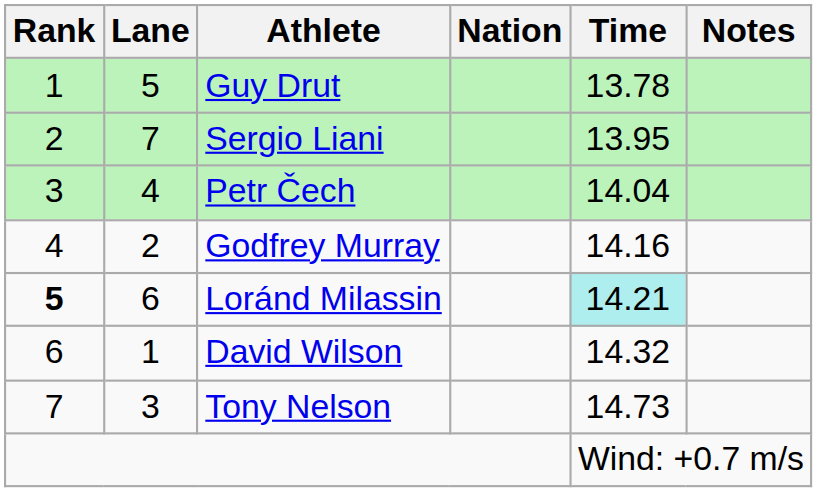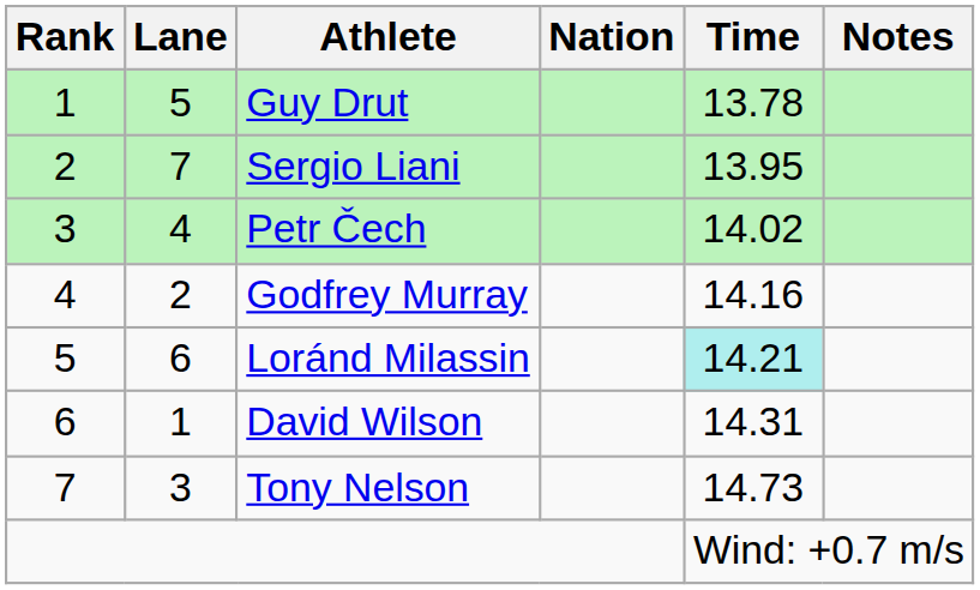 <table class="wikitable sortable" style="text-align:center">
 <tr>
 <th>Rank</th>
 <th>Lane</th>
 <th>Athlete</th>
 <th>Nation</th>
 <th>Time</th>
 <th>Notes</th>
 </tr>
 <tr bgcolor=bbf3bb>
 <td>1</td>
 <td>5</td>
 <td align=left><a href='#'>Guy Drut</a></td>
 <td align=left></td>
 <td>13.78</td>
 <td></td>
 </tr>
 <tr bgcolor=bbf3bb>
 <td>2</td>
 <td>7</td>
 <td align=left><a href='#'>Sergio Liani</a></td>
 <td align=left></td>
 <td>13.95</td>
 <td></td>
 </tr>
 <tr bgcolor=bbf3bb>
 <td>3</td>
 <td>4</td>
 <td align=left><a href='#'>Petr Čech</a></td>
 <td align=left></td>
-<td>14.04</td>
+<td>14.02</td>
 <td></td>
 </tr>
 <tr>
 <td>4</td>
 <td>2</td>
 <td align=left><a href='#'>Godfrey Murray</a></td>
 <td align=left></td>
 <td>14.16</td>
 <td></td>
 </tr>
 <tr>
-<td><strong>5</strong></td>
+<td>5</td>
 <td>6</td>
 <td align=left><a href='#'>Loránd Milassin</a></td>
 <td align=left></td>
 <td style="background: paleturquoise;">14.21</td>
 <td></td>
 </tr>
 <tr>
 <td>6</td>
 <td>1</td>
 <td align=left><a href='#'>David Wilson</a></td>
 <td align=left></td>
-<td>14.32</td>
+<td>14.31</td>
 <td></td>
 </tr>
 <tr>
 <td>7</td>
 <td>3</td>
 <td align=left><a href='#'>Tony Nelson</a></td>
 <td align=left></td>
 <td>14.73</td>
 <td></td>
 </tr>
 <tr class="sortbottom">
 <td colspan=4></td>
 <td colspan="2" style="text-align:left;">Wind: +0.7 m/s</td>
 </tr>
 </table>
